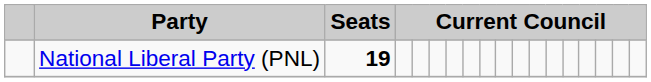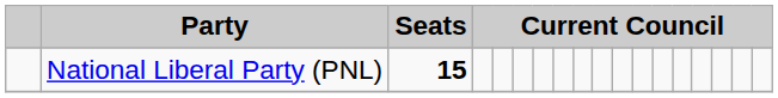 <table class="wikitable">
 <tr>
 <th style="background:#ccc">   </th>
 <th style="background:#ccc">Party</th>
 <th style="background:#ccc">Seats</th>
 <th style="background:#ccc" colspan="15">Current Council</th>
 </tr>
 <tr>
 <td>  </td>
 <td><a href='#'>National Liberal Party</a> (PNL)</td>
-<td style="text-align: right"><strong>19</strong></td>
+<td style="text-align: right"><strong>15</strong></td>
 <td>  </td>
 <td>  </td>
 <td>  </td>
 <td>  </td>
 <td>  </td>
 <td>  </td>
 <td>  </td>
 <td>  </td>
 <td>  </td>
 <td>  </td>
 <td>  </td>
 <td>  </td>
 <td>  </td>
 <td>  </td>
 <td>  </td>
 </tr>
 <tr>
 </tr>
 </table>
